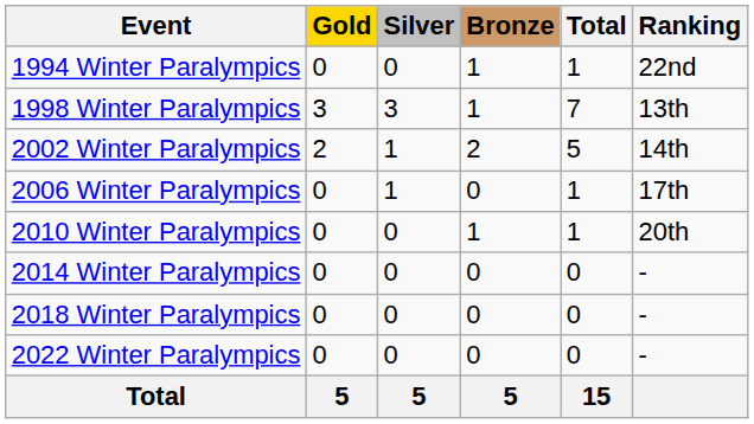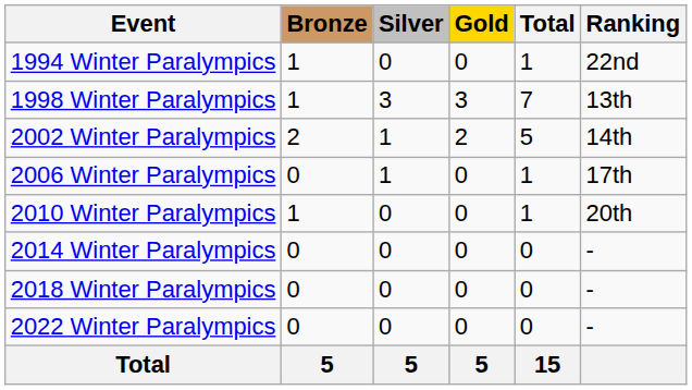 <table class="wikitable">
 <tr>
 <th>Event</th>
+<td style="background:#cc9966; font-weight:bold;">Bronze</td>
+<td style="background:silver; font-weight:bold;">Silver</td>
 <td style="background:gold; font-weight:bold;">Gold</td>
-<td style="background:silver; font-weight:bold;">Silver</td>
-<td style="background:#cc9966; font-weight:bold;">Bronze</td>
 <th>Total</th>
 <th>Ranking</th>
 </tr>
 <tr>
 <td><a href='#'>1994 Winter Paralympics</a></td>
+<td>1</td>
 <td>0</td>
 <td>0</td>
-<td>1</td>
 <td>1</td>
 <td>22nd</td>
 </tr>
 <tr>
 <td><a href='#'>1998 Winter Paralympics</a></td>
+<td>1</td>
 <td>3</td>
 <td>3</td>
-<td>1</td>
 <td>7</td>
 <td>13th</td>
 </tr>
 <tr>
 <td><a href='#'>2002 Winter Paralympics</a></td>
 <td>2</td>
 <td>1</td>
 <td>2</td>
 <td>5</td>
 <td>14th</td>
 </tr>
 <tr>
 <td><a href='#'>2006 Winter Paralympics</a></td>
 <td>0</td>
 <td>1</td>
 <td>0</td>
 <td>1</td>
 <td>17th</td>
 </tr>
 <tr>
 <td><a href='#'>2010 Winter Paralympics</a></td>
+<td>1</td>
 <td>0</td>
 <td>0</td>
-<td>1</td>
 <td>1</td>
 <td>20th</td>
 </tr>
 <tr>
 <td><a href='#'>2014 Winter Paralympics</a></td>
 <td>0</td>
 <td>0</td>
 <td>0</td>
 <td>0</td>
 <td>-</td>
 </tr>
 <tr>
 <td><a href='#'>2018 Winter Paralympics</a></td>
 <td>0</td>
 <td>0</td>
 <td>0</td>
 <td>0</td>
 <td>-</td>
 </tr>
 <tr>
 <td><a href='#'>2022 Winter Paralympics</a></td>
 <td>0</td>
 <td>0</td>
 <td>0</td>
 <td>0</td>
 <td>-</td>
 </tr>
 <tr>
 <th>Total</th>
 <th>5</th>
 <th>5</th>
 <th>5</th>
 <th>15</th>
 <th></th>
 </tr>
 </table>
